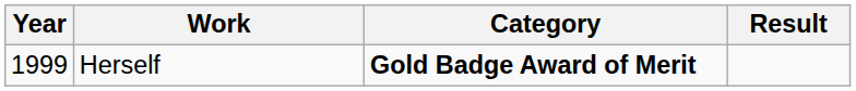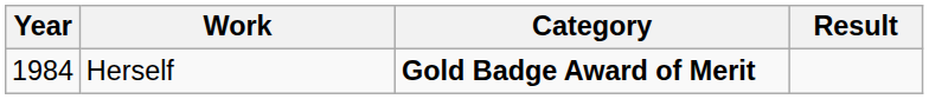 <table class="wikitable">
 <tr>
 <th width="30">Year</th>
 <th width="175">Work</th>
 <th width="220">Category</th>
 <th width="70">Result</th>
 </tr>
 <tr>
-<td>1999</td>
+<td>1984</td>
 <td>Herself</td>
 <td><strong>Gold Badge Award of Merit</strong></td>
 <td></td>
 </tr>
 </table>
